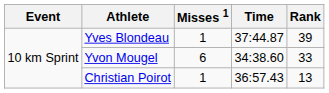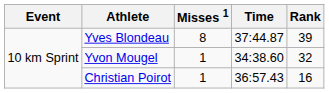 <table class="wikitable" style="font-size:90%">
 <tr>
 <th>Event</th>
 <th>Athlete</th>
 <th>Misses <sup>1</sup></th>
 <th>Time</th>
 <th>Rank</th>
 </tr>
 <tr>
 <td rowspan="3">10 km Sprint</td>
 <td><a href='#'>Yves Blondeau</a></td>
-<td align="center">1</td>
+<td align="center">8</td>
 <td align="center">37:44.87</td>
 <td align="center">39</td>
 </tr>
 <tr>
 <td><a href='#'>Yvon Mougel</a></td>
-<td align="center">6</td>
+<td align="center">1</td>
 <td align="center">34:38.60</td>
-<td align="center">33</td>
+<td align="center">32</td>
 </tr>
 <tr>
 <td><a href='#'>Christian Poirot</a></td>
 <td align="center">1</td>
 <td align="center">36:57.43</td>
-<td align="center">13</td>
+<td align="center">16</td>
 </tr>
 </table>
